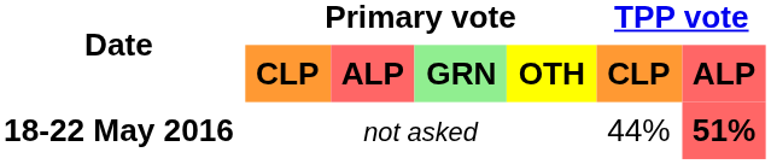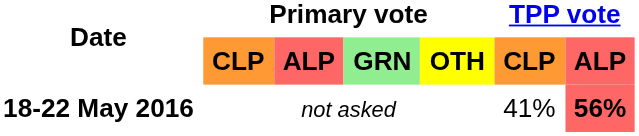 <table class="toccolours" cellpadding="5" cellspacing="0" style="text-align:center; margin-right:.5em; margin-top:.4em; font-size:90%;">
 <tr>
 <th rowspan="2">Date</th>
 <th colspan="4">Primary vote</th>
 <th colspan="2"><a href='#'>TPP vote</a></th>
 </tr>
 <tr>
 <th style="background:#f93;">CLP</th>
 <th style="background:#f66;">ALP</th>
 <th style="background:#90ee90;">GRN</th>
 <th style="background:#ff0;;">OTH</th>
 <th style="background:#f93;">CLP</th>
 <th style="background:#f66;">ALP</th>
 </tr>
 <tr>
 <th>18-22 May 2016</th>
 <td colspan=4><em><small>not asked</small></em></td>
-<td>44%</td>
-<td style="background:#f66;"><strong>51%</strong></td>
+<td>41%</td>
+<td style="background:#f66;"><strong>56%</strong></td>
 </tr>
 </table>
